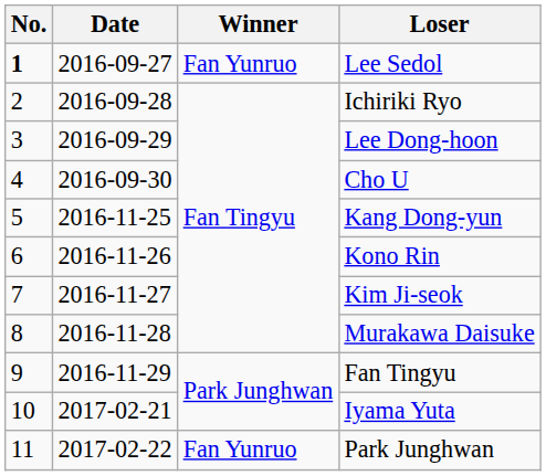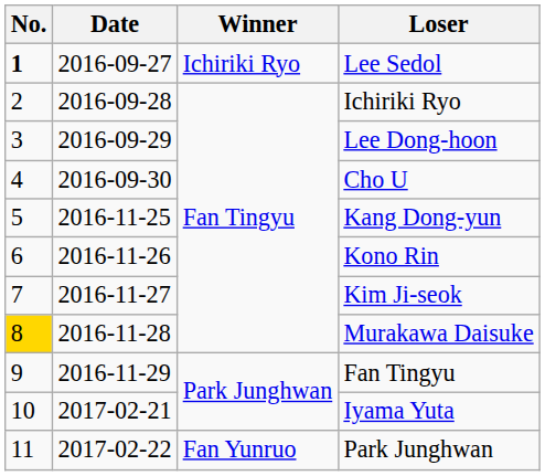 <table class="wikitable">
 <tr>
 <th>No.</th>
 <th>Date</th>
 <th>Winner</th>
 <th>Loser</th>
 </tr>
 <tr>
 <td><strong>1</strong></td>
 <td>2016-09-27</td>
-<td> <a href='#'>Fan Yunruo</a></td>
+<td> <a href='#'>Ichiriki Ryo</a></td>
 <td> <a href='#'>Lee Sedol</a></td>
 </tr>
 <tr>
 <td>2</td>
 <td>2016-09-28</td>
 <td rowspan=7> <a href='#'>Fan Tingyu</a></td>
 <td> Ichiriki Ryo</td>
 </tr>
 <tr>
 <td>3</td>
 <td>2016-09-29</td>
 <td> <a href='#'>Lee Dong-hoon</a></td>
 </tr>
 <tr>
 <td>4</td>
 <td>2016-09-30</td>
 <td> <a href='#'>Cho U</a></td>
 </tr>
 <tr>
 <td>5</td>
 <td>2016-11-25</td>
 <td> <a href='#'>Kang Dong-yun</a></td>
 </tr>
 <tr>
 <td>6</td>
 <td>2016-11-26</td>
 <td> <a href='#'>Kono Rin</a></td>
 </tr>
 <tr>
 <td>7</td>
 <td>2016-11-27</td>
 <td> <a href='#'>Kim Ji-seok</a></td>
 </tr>
 <tr>
-<td>8</td>
+<td style="background: gold;">8</td>
 <td>2016-11-28</td>
 <td> <a href='#'>Murakawa Daisuke</a></td>
 </tr>
 <tr>
 <td>9</td>
 <td>2016-11-29</td>
 <td rowspan=2> <a href='#'>Park Junghwan</a></td>
 <td> Fan Tingyu</td>
 </tr>
 <tr>
 <td>10</td>
 <td>2017-02-21</td>
 <td> <a href='#'>Iyama Yuta</a></td>
 </tr>
 <tr>
 <td>11</td>
 <td>2017-02-22</td>
 <td> <a href='#'>Fan Yunruo</a></td>
 <td> Park Junghwan</td>
 </tr>
 </table>
